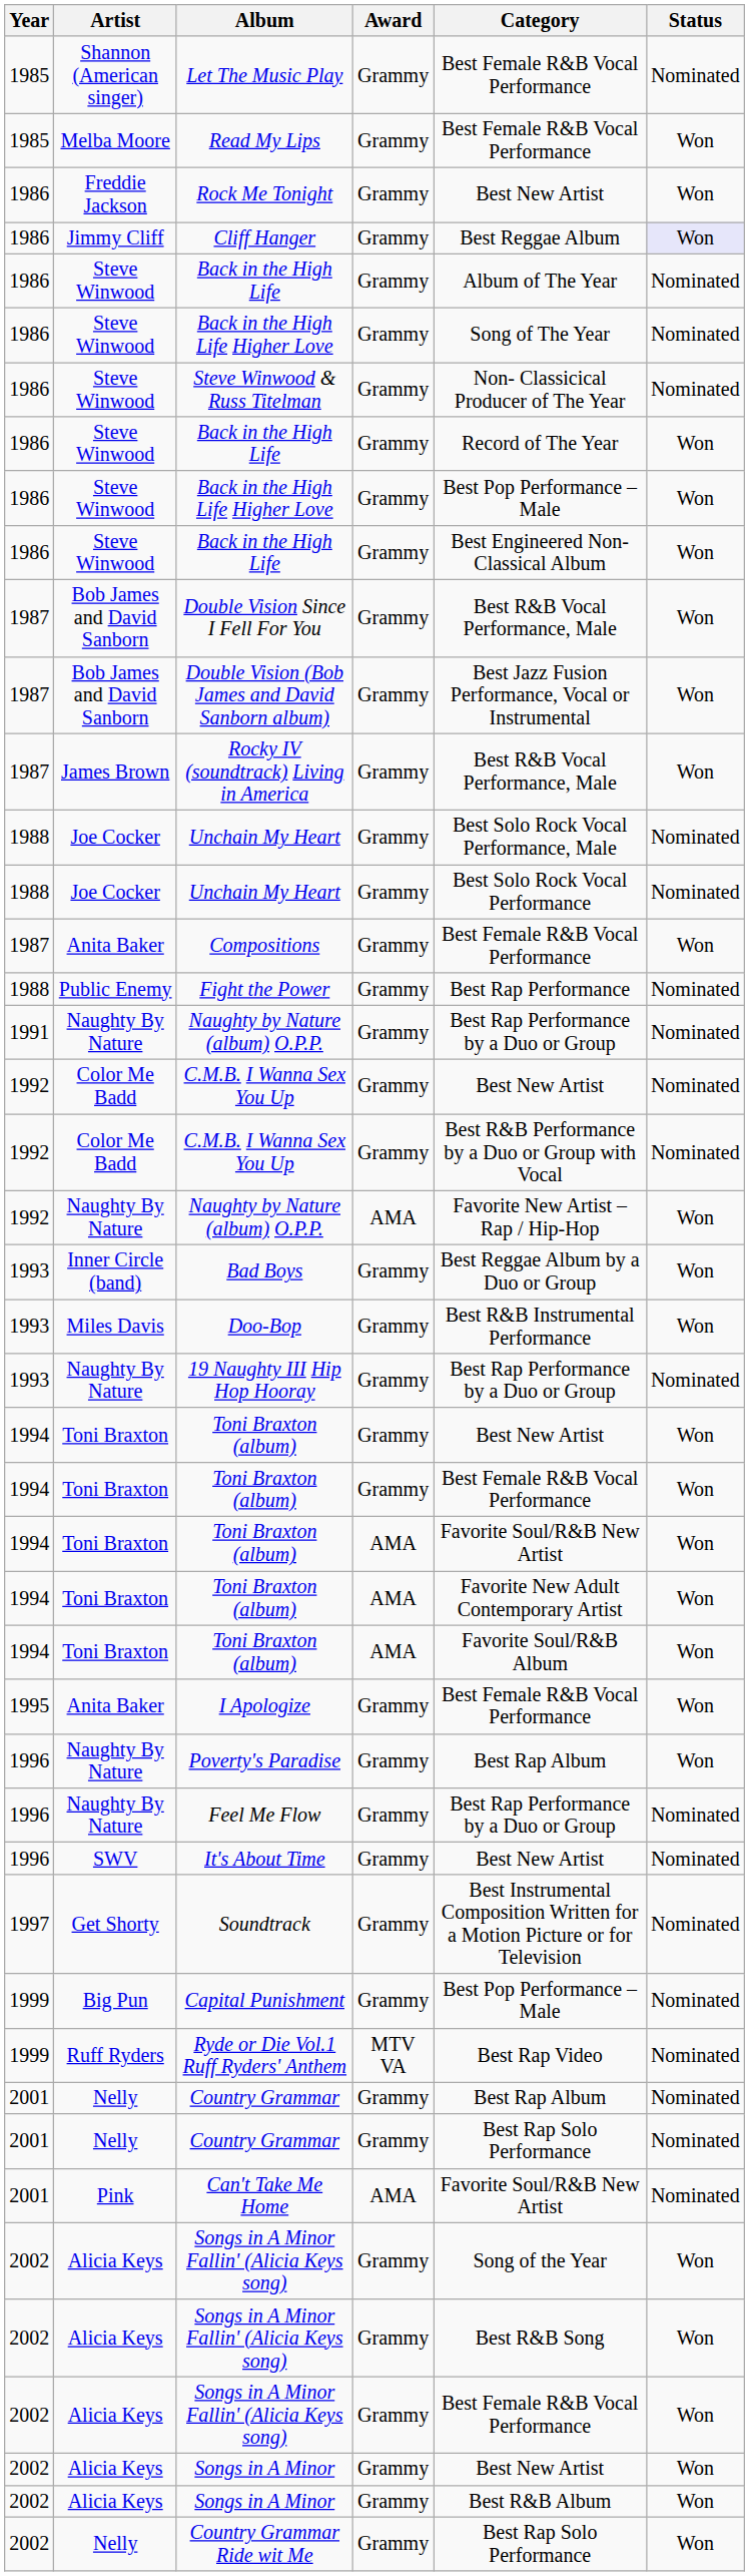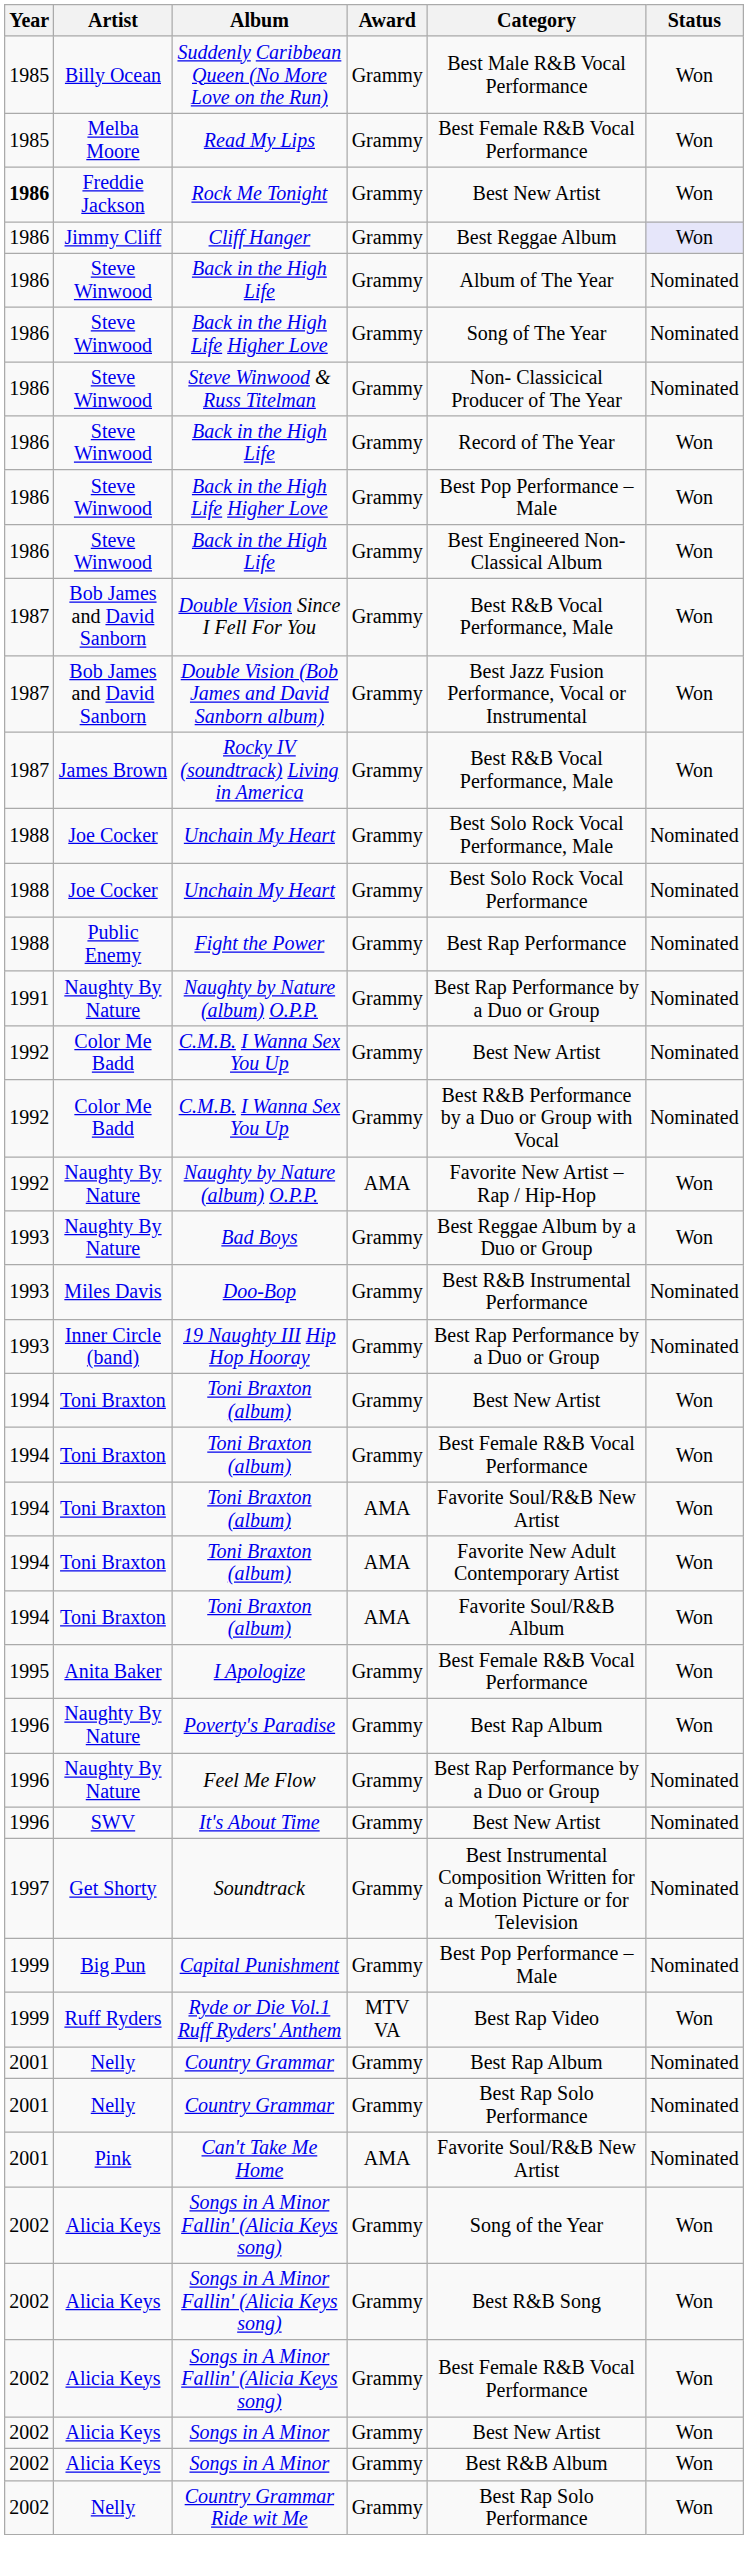 <table class="sortable wikitable" style="text-align: center; margin: 1em">
 <tr>
 <th>Year</th>
 <th>Artist</th>
 <th>Album</th>
 <th>Award</th>
 <th>Category</th>
 <th>Status</th>
 </tr>
 <tr>
 <td>1985</td>
-<td><a href='#'>Shannon (American singer)</a></td>
-<td><em><a href='#'>Let The Music Play</a></em></td>
+<td><a href='#'>Billy Ocean</a></td>
+<td><em><a href='#'>Suddenly</a> <a href='#'>Caribbean Queen (No More Love on the Run)</a></em></td>
 <td>Grammy</td>
-<td>Best Female R&B Vocal Performance</td>
-<td>Nominated</td>
+<td>Best Male R&B Vocal Performance</td>
+<td>Won</td>
 </tr>
 <tr>
 <td>1985</td>
 <td><a href='#'>Melba Moore</a></td>
 <td><em><a href='#'>Read My Lips</a></em></td>
 <td>Grammy</td>
 <td>Best Female R&B Vocal Performance</td>
 <td>Won</td>
 </tr>
 <tr>
-<td>1986</td>
+<td><strong>1986</strong></td>
 <td><a href='#'>Freddie Jackson</a></td>
 <td><em><a href='#'>Rock Me Tonight</a></em></td>
 <td>Grammy</td>
 <td>Best New Artist</td>
 <td>Won</td>
 </tr>
 <tr>
 <td>1986</td>
 <td><a href='#'>Jimmy Cliff</a></td>
 <td><em><a href='#'>Cliff Hanger</a></em></td>
 <td>Grammy</td>
 <td>Best Reggae Album</td>
 <td style="background: lavender;">Won</td>
 </tr>
 <tr>
 <td>1986</td>
 <td><a href='#'>Steve Winwood</a></td>
 <td><em><a href='#'>Back in the High Life</a></em></td>
 <td>Grammy</td>
 <td>Album of The Year</td>
 <td>Nominated</td>
 </tr>
 <tr>
 <td>1986</td>
 <td><a href='#'>Steve Winwood</a></td>
 <td><em><a href='#'>Back in the High Life</a> <a href='#'>Higher Love</a></em></td>
 <td>Grammy</td>
 <td>Song of The Year</td>
 <td>Nominated</td>
 </tr>
 <tr>
 <td>1986</td>
 <td><a href='#'>Steve Winwood</a></td>
 <td><em><a href='#'>Steve Winwood</a> & <a href='#'>Russ Titelman</a></em></td>
 <td>Grammy</td>
 <td>Non- Classicical Producer of The Year</td>
 <td>Nominated</td>
 </tr>
 <tr>
 <td>1986</td>
 <td><a href='#'>Steve Winwood</a></td>
 <td><em><a href='#'>Back in the High Life</a></em></td>
 <td>Grammy</td>
 <td>Record of The Year</td>
 <td>Won</td>
 </tr>
 <tr>
 <td>1986</td>
 <td><a href='#'>Steve Winwood</a></td>
 <td><em><a href='#'>Back in the High Life</a> <a href='#'>Higher Love</a></em></td>
 <td>Grammy</td>
 <td>Best Pop Performance – Male</td>
 <td>Won</td>
 </tr>
 <tr>
 <td>1986</td>
 <td><a href='#'>Steve Winwood</a></td>
 <td><em><a href='#'>Back in the High Life</a></em></td>
 <td>Grammy</td>
 <td>Best Engineered Non- Classical Album</td>
 <td>Won</td>
 </tr>
 <tr>
 <td>1987</td>
 <td><a href='#'>Bob James</a> and <a href='#'>David Sanborn</a></td>
 <td><em><a href='#'>Double Vision</a> Since I Fell For You</em></td>
 <td>Grammy</td>
 <td>Best R&B Vocal Performance, Male</td>
 <td>Won</td>
 </tr>
 <tr>
 <td>1987</td>
 <td><a href='#'>Bob James</a> and <a href='#'>David Sanborn</a></td>
 <td><em><a href='#'>Double Vision (Bob James and David Sanborn album)</a></em></td>
 <td>Grammy</td>
 <td>Best Jazz Fusion Performance, Vocal or Instrumental</td>
 <td>Won</td>
 </tr>
 <tr>
 <td>1987</td>
 <td><a href='#'>James Brown</a></td>
 <td><em><a href='#'>Rocky IV (soundtrack)</a> <a href='#'>Living in America</a></em></td>
 <td>Grammy</td>
 <td>Best R&B Vocal Performance, Male</td>
 <td>Won</td>
 </tr>
 <tr>
 <td>1988</td>
 <td><a href='#'>Joe Cocker</a></td>
 <td><em><a href='#'>Unchain My Heart</a></em></td>
 <td>Grammy</td>
 <td>Best Solo Rock Vocal Performance, Male</td>
 <td>Nominated</td>
 </tr>
 <tr>
 <td>1988</td>
 <td><a href='#'>Joe Cocker</a></td>
 <td><em><a href='#'>Unchain My Heart</a></em></td>
 <td>Grammy</td>
 <td>Best Solo Rock Vocal Performance</td>
 <td>Nominated</td>
 </tr>
 <tr>
-<td>1987</td>
-<td><a href='#'>Anita Baker</a></td>
-<td><em><a href='#'>Compositions</a></em></td>
-<td>Grammy</td>
-<td>Best Female R&B Vocal Performance</td>
-<td>Won</td>
-</tr>
-<tr>
 <td>1988</td>
 <td><a href='#'>Public Enemy</a></td>
 <td><em><a href='#'>Fight the Power</a></em></td>
 <td>Grammy</td>
 <td>Best Rap Performance</td>
 <td>Nominated</td>
 </tr>
 <tr>
 <td>1991</td>
 <td><a href='#'>Naughty By Nature</a></td>
 <td><em><a href='#'>Naughty by Nature (album)</a> <a href='#'>O.P.P.</a></em></td>
 <td>Grammy</td>
 <td>Best Rap Performance by a Duo or Group</td>
 <td>Nominated</td>
 </tr>
 <tr>
 <td>1992</td>
 <td><a href='#'>Color Me Badd</a></td>
 <td><em><a href='#'>C.M.B.</a> <a href='#'>I Wanna Sex You Up</a></em></td>
 <td>Grammy</td>
 <td>Best New Artist</td>
 <td>Nominated</td>
 </tr>
 <tr>
 <td>1992</td>
 <td><a href='#'>Color Me Badd</a></td>
 <td><em><a href='#'>C.M.B.</a> <a href='#'>I Wanna Sex You Up</a></em></td>
 <td>Grammy</td>
 <td>Best R&B Performance by a Duo or Group with Vocal</td>
 <td>Nominated</td>
 </tr>
 <tr>
 <td>1992</td>
 <td><a href='#'>Naughty By Nature</a></td>
 <td><em><a href='#'>Naughty by Nature (album)</a> <a href='#'>O.P.P.</a></em></td>
 <td>AMA</td>
 <td>Favorite New Artist – Rap / Hip-Hop</td>
 <td>Won</td>
 </tr>
 <tr>
 <td>1993</td>
-<td><a href='#'>Inner Circle (band)</a></td>
+<td><a href='#'>Naughty By Nature</a></td>
 <td><em><a href='#'>Bad Boys</a></em></td>
 <td>Grammy</td>
 <td>Best Reggae Album by a Duo or Group</td>
 <td>Won</td>
 </tr>
 <tr>
 <td>1993</td>
 <td><a href='#'>Miles Davis</a></td>
 <td><em><a href='#'>Doo-Bop</a></em></td>
 <td>Grammy</td>
 <td>Best R&B Instrumental Performance</td>
-<td>Won</td>
+<td>Nominated</td>
 </tr>
 <tr>
 <td>1993</td>
-<td><a href='#'>Naughty By Nature</a></td>
+<td><a href='#'>Inner Circle (band)</a></td>
 <td><em><a href='#'>19 Naughty III</a> <a href='#'>Hip Hop Hooray</a></em></td>
 <td>Grammy</td>
 <td>Best Rap Performance by a Duo or Group</td>
 <td>Nominated</td>
 </tr>
 <tr>
 <td>1994</td>
 <td><a href='#'>Toni Braxton</a></td>
 <td><em><a href='#'>Toni Braxton (album)</a></em></td>
 <td>Grammy</td>
 <td>Best New Artist</td>
 <td>Won</td>
 </tr>
 <tr>
 <td>1994</td>
 <td><a href='#'>Toni Braxton</a></td>
 <td><em><a href='#'>Toni Braxton (album)</a></em></td>
 <td>Grammy</td>
 <td>Best Female R&B Vocal Performance</td>
 <td>Won</td>
 </tr>
 <tr>
 <td>1994</td>
 <td><a href='#'>Toni Braxton</a></td>
 <td><em><a href='#'>Toni Braxton (album)</a></em></td>
 <td>AMA</td>
 <td>Favorite Soul/R&B New Artist</td>
 <td>Won</td>
 </tr>
 <tr>
 <td>1994</td>
 <td><a href='#'>Toni Braxton</a></td>
 <td><em><a href='#'>Toni Braxton (album)</a></em></td>
 <td>AMA</td>
 <td>Favorite New Adult Contemporary Artist</td>
 <td>Won</td>
 </tr>
 <tr>
 <td>1994</td>
 <td><a href='#'>Toni Braxton</a></td>
 <td><em><a href='#'>Toni Braxton (album)</a></em></td>
 <td>AMA</td>
 <td>Favorite Soul/R&B Album</td>
 <td>Won</td>
 </tr>
 <tr>
 <td>1995</td>
 <td><a href='#'>Anita Baker</a></td>
 <td><em><a href='#'>I Apologize</a></em></td>
 <td>Grammy</td>
 <td>Best Female R&B Vocal Performance</td>
 <td>Won</td>
 </tr>
 <tr>
 <td>1996</td>
 <td><a href='#'>Naughty By Nature</a></td>
 <td><em><a href='#'>Poverty's Paradise</a></em></td>
 <td>Grammy</td>
 <td>Best Rap Album</td>
 <td>Won</td>
 </tr>
 <tr>
 <td>1996</td>
 <td><a href='#'>Naughty By Nature</a></td>
 <td><em>Feel Me Flow</em></td>
 <td>Grammy</td>
 <td>Best Rap Performance by a Duo or Group</td>
 <td>Nominated</td>
 </tr>
 <tr>
 <td>1996</td>
 <td><a href='#'>SWV</a></td>
 <td><em><a href='#'>It's About Time</a></em></td>
 <td>Grammy</td>
 <td>Best New Artist</td>
 <td>Nominated</td>
 </tr>
 <tr>
 <td>1997</td>
 <td><a href='#'>Get Shorty</a></td>
 <td><em>Soundtrack</em></td>
 <td>Grammy</td>
 <td>Best Instrumental Composition Written for a Motion Picture or for Television</td>
 <td>Nominated</td>
 </tr>
 <tr>
 <td>1999</td>
 <td><a href='#'>Big Pun</a></td>
 <td><em><a href='#'>Capital Punishment</a></em></td>
 <td>Grammy</td>
 <td>Best Pop Performance – Male</td>
 <td>Nominated</td>
 </tr>
 <tr>
 <td>1999</td>
 <td><a href='#'>Ruff Ryders</a></td>
 <td><em><a href='#'>Ryde or Die Vol.1</a> <a href='#'>Ruff Ryders' Anthem</a></em></td>
 <td>MTV VA</td>
 <td>Best Rap Video</td>
-<td>Nominated</td>
+<td>Won</td>
 </tr>
 <tr>
 <td>2001</td>
 <td><a href='#'>Nelly</a></td>
 <td><em><a href='#'>Country Grammar</a></em></td>
 <td>Grammy</td>
 <td>Best Rap Album</td>
 <td>Nominated</td>
 </tr>
 <tr>
 <td>2001</td>
 <td><a href='#'>Nelly</a></td>
 <td><em><a href='#'>Country Grammar</a></em></td>
 <td>Grammy</td>
 <td>Best Rap Solo Performance</td>
 <td>Nominated</td>
 </tr>
 <tr>
 <td>2001</td>
 <td><a href='#'>Pink</a></td>
 <td><em><a href='#'>Can't Take Me Home</a></em></td>
 <td>AMA</td>
 <td>Favorite Soul/R&B New Artist</td>
 <td>Nominated</td>
 </tr>
 <tr>
 <td>2002</td>
 <td><a href='#'>Alicia Keys</a></td>
 <td><em><a href='#'>Songs in A Minor</a> <a href='#'>Fallin' (Alicia Keys song)</a></em></td>
 <td>Grammy</td>
 <td>Song of the Year</td>
 <td>Won</td>
 </tr>
 <tr>
 <td>2002</td>
 <td><a href='#'>Alicia Keys</a></td>
 <td><em><a href='#'>Songs in A Minor</a> <a href='#'>Fallin' (Alicia Keys song)</a></em></td>
 <td>Grammy</td>
 <td>Best R&B Song</td>
 <td>Won</td>
 </tr>
 <tr>
 <td>2002</td>
 <td><a href='#'>Alicia Keys</a></td>
 <td><em><a href='#'>Songs in A Minor</a> <a href='#'>Fallin' (Alicia Keys song)</a></em></td>
 <td>Grammy</td>
 <td>Best Female R&B Vocal Performance</td>
 <td>Won</td>
 </tr>
 <tr>
 <td>2002</td>
 <td><a href='#'>Alicia Keys</a></td>
 <td><em><a href='#'>Songs in A Minor</a></em></td>
 <td>Grammy</td>
 <td>Best New Artist</td>
 <td>Won</td>
 </tr>
 <tr>
 <td>2002</td>
 <td><a href='#'>Alicia Keys</a></td>
 <td><em><a href='#'>Songs in A Minor</a></em></td>
 <td>Grammy</td>
 <td>Best R&B Album</td>
 <td>Won</td>
 </tr>
 <tr>
 <td>2002</td>
 <td><a href='#'>Nelly</a></td>
 <td><em><a href='#'>Country Grammar</a> <a href='#'>Ride wit Me</a></em></td>
 <td>Grammy</td>
 <td>Best Rap Solo Performance</td>
 <td>Won</td>
 </tr>
 </table>
